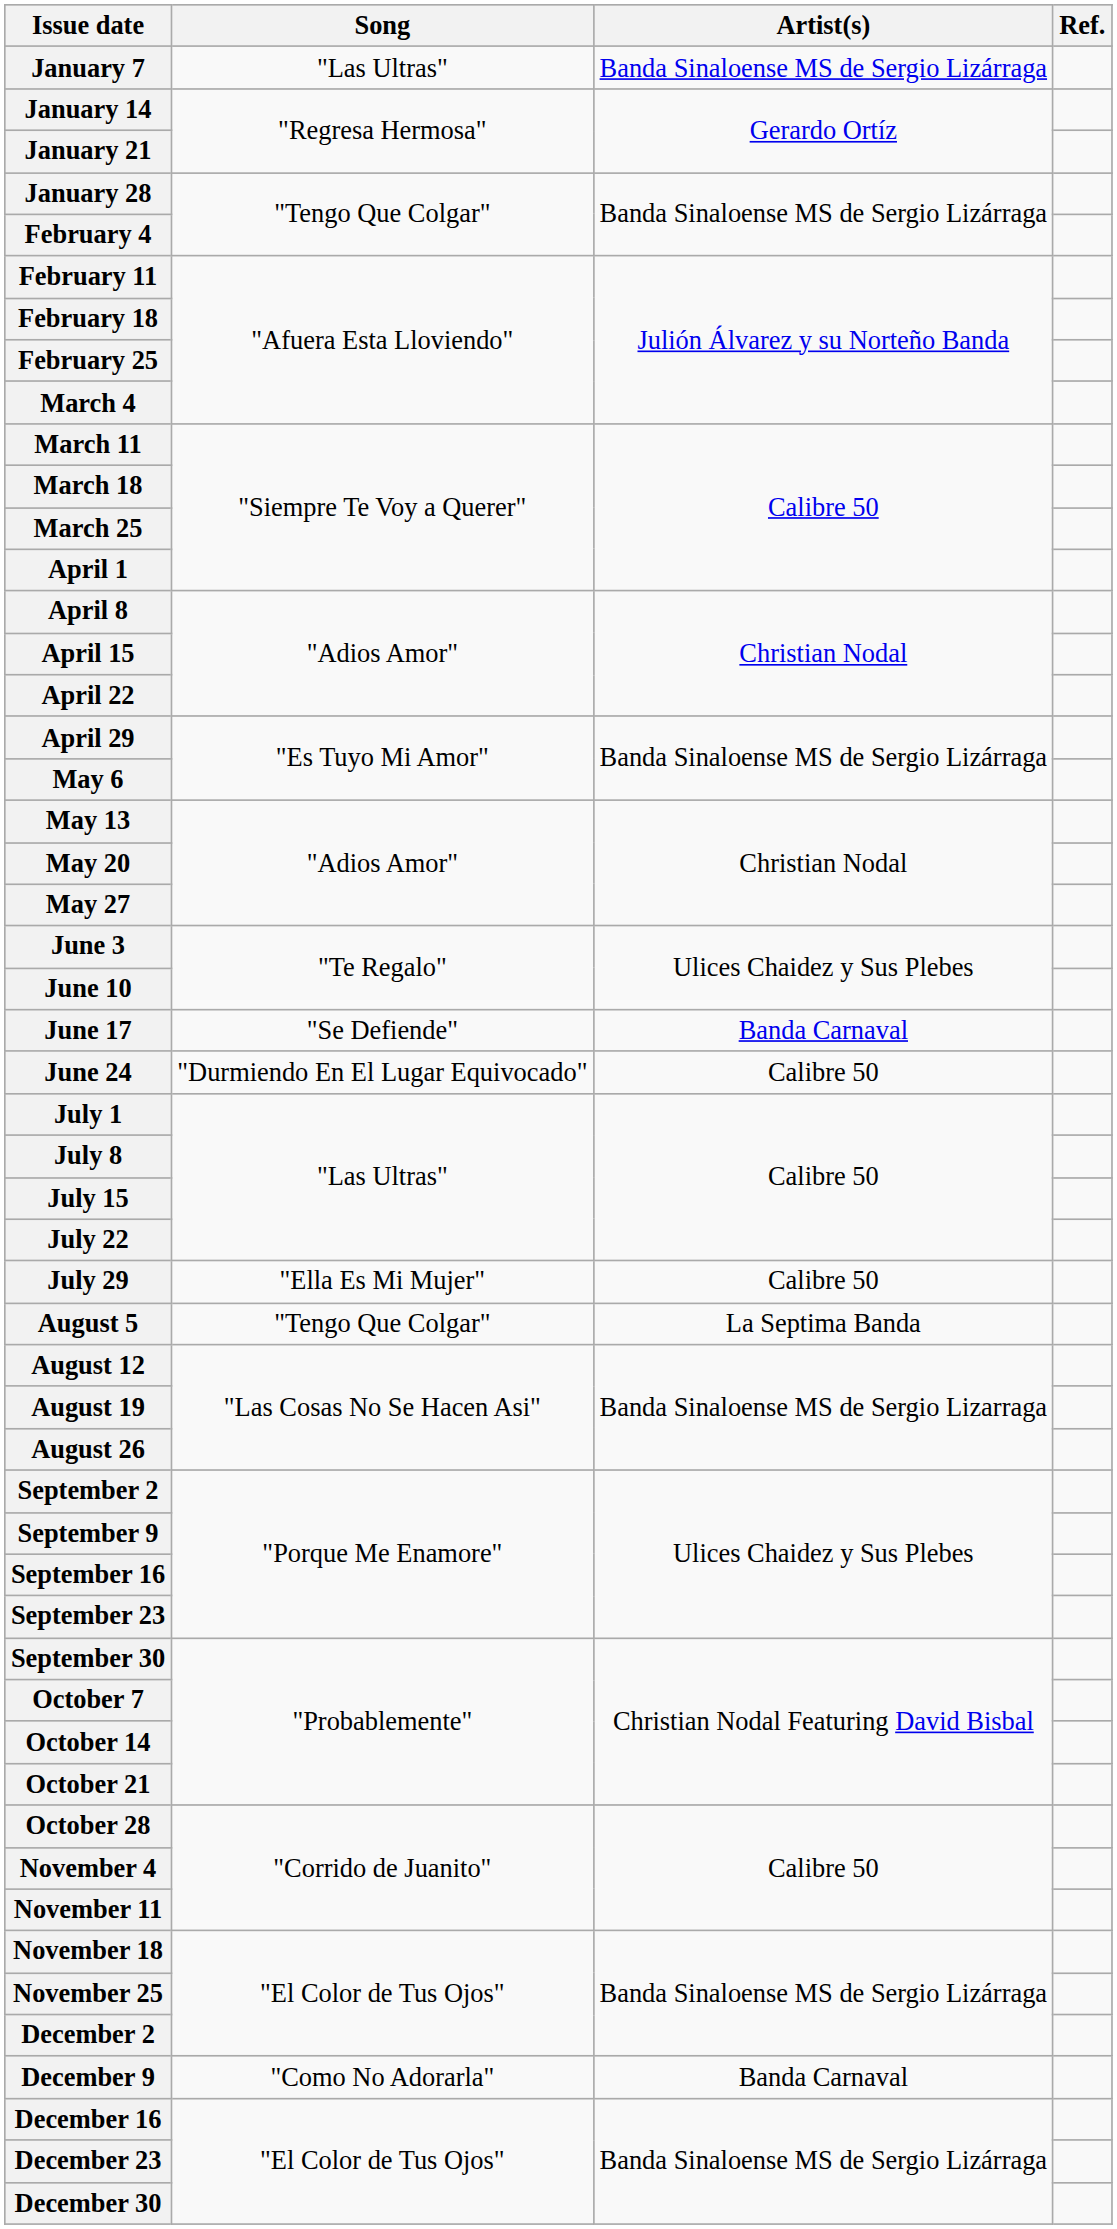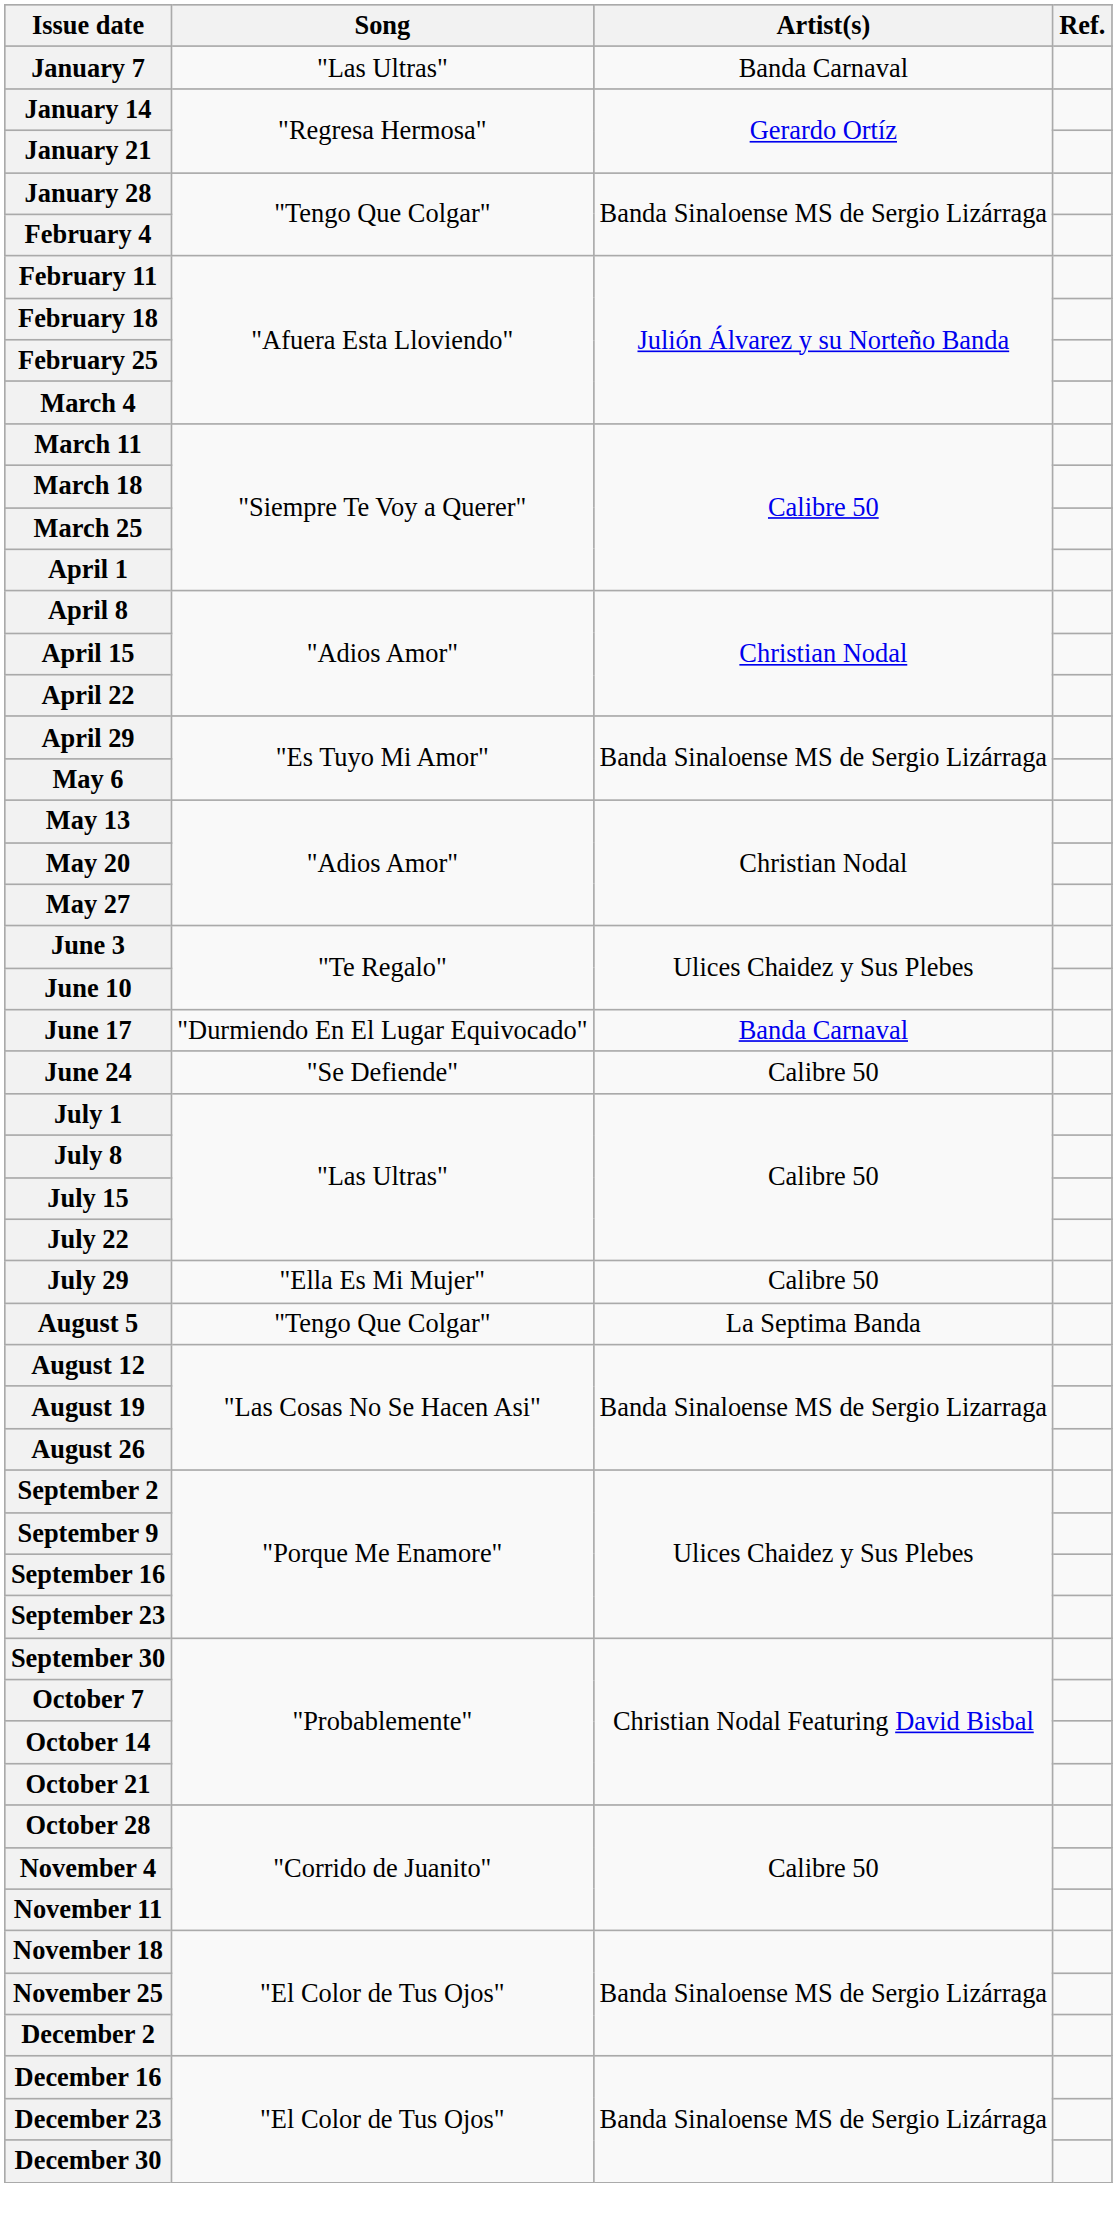 <table class="wikitable plainrowheaders" style="text-align: center;">
 <tr>
 <th>Issue date</th>
 <th>Song</th>
 <th>Artist(s)</th>
 <th>Ref.</th>
 </tr>
 <tr>
 <th scope="row">January 7</th>
 <td>"Las Ultras"</td>
-<td><a href='#'>Banda Sinaloense MS de Sergio Lizárraga</a></td>
+<td>Banda Carnaval</td>
 <td></td>
 </tr>
 <tr>
 <th scope="row">January 14</th>
 <td rowspan=2>"Regresa Hermosa"</td>
 <td rowspan=2><a href='#'>Gerardo Ortíz</a></td>
 <td></td>
 </tr>
 <tr>
 <th scope="row">January 21</th>
 <td></td>
 </tr>
 <tr>
 <th scope="row">January 28</th>
 <td rowspan=2>"Tengo Que Colgar"</td>
 <td rowspan=2>Banda Sinaloense MS de Sergio Lizárraga</td>
 <td></td>
 </tr>
 <tr>
 <th scope="row">February 4</th>
 <td></td>
 </tr>
 <tr>
 <th scope="row">February 11</th>
 <td rowspan=4>"Afuera Esta Lloviendo"</td>
 <td rowspan=4><a href='#'>Julión Álvarez y su Norteño Banda</a></td>
 <td></td>
 </tr>
 <tr>
 <th scope="row">February 18</th>
 <td></td>
 </tr>
 <tr>
 <th scope="row">February 25</th>
 <td></td>
 </tr>
 <tr>
 <th scope="row">March 4</th>
 <td></td>
 </tr>
 <tr>
 <th scope="row">March 11</th>
 <td rowspan=4>"Siempre Te Voy a Querer"</td>
 <td rowspan=4><a href='#'>Calibre 50</a></td>
 <td></td>
 </tr>
 <tr>
 <th scope="row">March 18</th>
 <td></td>
 </tr>
 <tr>
 <th scope="row">March 25</th>
 <td></td>
 </tr>
 <tr>
 <th scope="row">April 1</th>
 <td></td>
 </tr>
 <tr>
 <th scope="row">April 8</th>
 <td rowspan=3>"Adios Amor"</td>
 <td rowspan=3><a href='#'>Christian Nodal</a></td>
 <td></td>
 </tr>
 <tr>
 <th scope="row">April 15</th>
 <td></td>
 </tr>
 <tr>
 <th scope="row">April 22</th>
 <td></td>
 </tr>
 <tr>
 <th scope="row">April 29</th>
 <td rowspan=2>"Es Tuyo Mi Amor"</td>
 <td rowspan=2>Banda Sinaloense MS de Sergio Lizárraga</td>
 <td></td>
 </tr>
 <tr>
 <th scope="row">May 6</th>
 <td></td>
 </tr>
 <tr>
 <th scope="row">May 13</th>
 <td rowspan=3>"Adios Amor"</td>
 <td rowspan=3>Christian Nodal</td>
 <td></td>
 </tr>
 <tr>
 <th scope="row">May 20</th>
 <td></td>
 </tr>
 <tr>
 <th scope="row">May 27</th>
 <td></td>
 </tr>
 <tr>
 <th scope="row">June 3</th>
 <td rowspan=2>"Te Regalo"</td>
 <td rowspan=2>Ulices Chaidez y Sus Plebes</td>
 <td></td>
 </tr>
 <tr>
 <th scope="row">June 10</th>
 <td></td>
 </tr>
 <tr>
 <th scope="row">June 17</th>
-<td>"Se Defiende"</td>
+<td>"Durmiendo En El Lugar Equivocado"</td>
 <td><a href='#'>Banda Carnaval</a></td>
 <td></td>
 </tr>
 <tr>
 <th scope="row">June 24</th>
-<td>"Durmiendo En El Lugar Equivocado"</td>
+<td>"Se Defiende"</td>
 <td>Calibre 50</td>
 <td></td>
 </tr>
 <tr>
 <th scope="row">July 1</th>
 <td rowspan=4>"Las Ultras"</td>
 <td rowspan=4>Calibre 50</td>
 <td></td>
 </tr>
 <tr>
 <th scope="row">July 8</th>
 <td></td>
 </tr>
 <tr>
 <th scope="row">July 15</th>
 <td></td>
 </tr>
 <tr>
 <th scope="row">July 22</th>
 <td></td>
 </tr>
 <tr>
 <th scope="row">July 29</th>
 <td>"Ella Es Mi Mujer"</td>
 <td>Calibre 50</td>
 <td></td>
 </tr>
 <tr>
 <th scope="row">August 5</th>
 <td>"Tengo Que Colgar"</td>
 <td>La Septima Banda</td>
 <td></td>
 </tr>
 <tr>
 <th scope="row">August 12</th>
 <td rowspan=3>"Las Cosas No Se Hacen Asi"</td>
 <td rowspan=3>Banda Sinaloense MS de Sergio Lizarraga</td>
 <td></td>
 </tr>
 <tr>
 <th scope="row">August 19</th>
 <td></td>
 </tr>
 <tr>
 <th scope="row">August 26</th>
 <td></td>
 </tr>
 <tr>
 <th scope="row">September 2</th>
 <td rowspan=4>"Porque Me Enamore"</td>
 <td rowspan=4>Ulices Chaidez y Sus Plebes</td>
 <td></td>
 </tr>
 <tr>
 <th scope="row">September 9</th>
 <td></td>
 </tr>
 <tr>
 <th scope="row">September 16</th>
 <td></td>
 </tr>
 <tr>
 <th scope="row">September 23</th>
 <td></td>
 </tr>
 <tr>
 <th scope="row">September 30</th>
 <td rowspan=4>"Probablemente"</td>
 <td rowspan=4>Christian Nodal Featuring <a href='#'>David Bisbal</a></td>
 <td></td>
 </tr>
 <tr>
 <th scope="row">October 7</th>
 <td></td>
 </tr>
 <tr>
 <th scope="row">October 14</th>
 <td></td>
 </tr>
 <tr>
 <th scope="row">October 21</th>
 <td></td>
 </tr>
 <tr>
 <th scope="row">October 28</th>
 <td rowspan=3>"Corrido de Juanito"</td>
 <td rowspan=3>Calibre 50</td>
 <td></td>
 </tr>
 <tr>
 <th scope="row">November 4</th>
 <td></td>
 </tr>
 <tr>
 <th scope="row">November 11</th>
 <td></td>
 </tr>
 <tr>
 <th scope="row">November 18</th>
 <td rowspan=3>"El Color de Tus Ojos"</td>
 <td rowspan=3>Banda Sinaloense MS de Sergio Lizárraga</td>
 <td></td>
 </tr>
 <tr>
 <th scope="row">November 25</th>
 <td></td>
 </tr>
 <tr>
 <th scope="row">December 2</th>
 <td></td>
 </tr>
 <tr>
-<th scope="row">December 9</th>
-<td>"Como No Adorarla"</td>
-<td>Banda Carnaval</td>
-<td></td>
-</tr>
-<tr>
 <th scope="row">December 16</th>
 <td rowspan=3>"El Color de Tus Ojos"</td>
 <td rowspan=3>Banda Sinaloense MS de Sergio Lizárraga</td>
 <td></td>
 </tr>
 <tr>
 <th scope="row">December 23</th>
 <td></td>
 </tr>
 <tr>
 <th scope="row">December 30</th>
 <td></td>
 </tr>
 </table>
